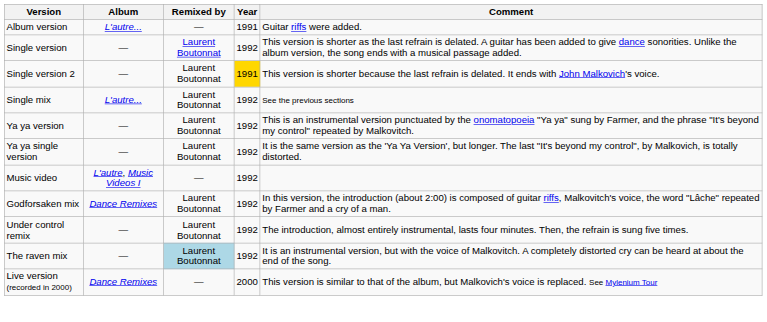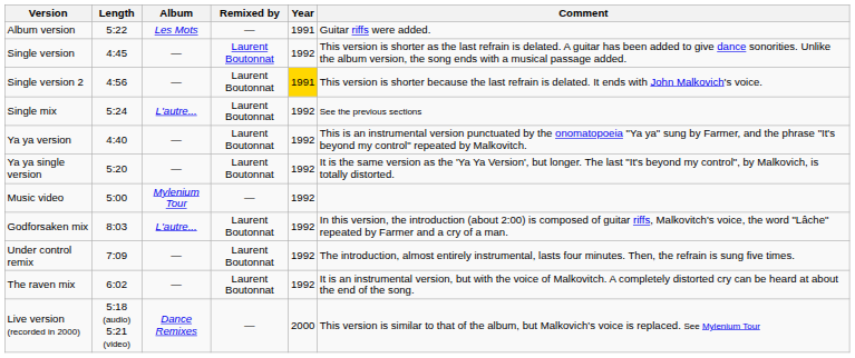 <table class="wikitable sortable" width="100%" border="1">
 <tr>
 <th>Version</th>
+<th>Length</th>
 <th>Album</th>
 <th>Remixed by</th>
 <th>Year</th>
 <th>Comment</th>
 </tr>
 <tr>
 <td>Album version</td>
-<td align="center"><em><a href='#'>L'autre...</a></em></td>
+<td align="center">5:22</td>
+<td align="center"><em><a href='#'>Les Mots</a></em></td>
 <td align="center">—</td>
 <td align="center">1991</td>
 <td>Guitar <a href='#'>riffs</a> were added.</td>
 </tr>
 <tr>
 <td>Single version</td>
+<td align="center">4:45</td>
 <td align="center">—</td>
 <td align="center"><a href='#'>Laurent Boutonnat</a></td>
 <td align="center">1992</td>
 <td>This version is shorter as the last refrain is delated. A guitar has been added to give <a href='#'>dance</a> sonorities. Unlike the album version, the song ends with a musical passage added.</td>
 </tr>
 <tr>
 <td>Single version 2</td>
+<td align="center">4:56</td>
 <td align="center">—</td>
 <td align="center">Laurent Boutonnat</td>
 <td align="center" style="background: gold;">1991</td>
 <td>This version is shorter because the last refrain is delated. It ends with <a href='#'>John Malkovich</a>'s voice.</td>
 </tr>
 <tr>
 <td>Single mix</td>
+<td align="center">5:24</td>
 <td align="center"><em><a href='#'>L'autre...</a></em></td>
 <td align="center">Laurent Boutonnat</td>
 <td align="center">1992</td>
 <td><small>See the previous sections</small></td>
 </tr>
 <tr>
 <td>Ya ya version</td>
+<td align="center">4:40</td>
 <td align="center">—</td>
 <td align="center">Laurent Boutonnat</td>
 <td align="center">1992</td>
 <td>This is an instrumental version punctuated by the <a href='#'>onomatopoeia</a> "Ya ya" sung by Farmer, and the phrase "It's beyond my control" repeated by Malkovitch.</td>
 </tr>
 <tr>
 <td>Ya ya single version</td>
+<td align="center">5:20</td>
 <td align="center">—</td>
 <td align="center">Laurent Boutonnat</td>
 <td align="center">1992</td>
 <td>It is the same version as the 'Ya Ya Version', but longer. The last "It's beyond my control", by Malkovich, is totally distorted.</td>
 </tr>
 <tr>
 <td>Music video</td>
-<td align="center"><em><a href='#'>L'autre</a></em>, <em><a href='#'>Music Videos I</a></em></td>
+<td align="center">5:00</td>
+<td align="center"><em><a href='#'>Mylenium Tour</a></em></td>
 <td align="center">—</td>
 <td align="center">1992</td>
 <td></td>
 </tr>
 <tr>
 <td>Godforsaken mix</td>
-<td align="center"><em><a href='#'>Dance Remixes</a></em></td>
+<td align="center">8:03</td>
+<td align="center"><em><a href='#'>L'autre...</a></em></td>
 <td align="center">Laurent Boutonnat</td>
 <td align="center">1992</td>
 <td>In this version, the introduction (about 2:00) is composed of guitar <a href='#'>riffs</a>, Malkovitch's voice, the word "Lâche" repeated by Farmer and a cry of a man.</td>
 </tr>
 <tr>
 <td>Under control remix</td>
+<td align="center">7:09</td>
 <td align="center">—</td>
 <td align="center">Laurent Boutonnat</td>
 <td align="center">1992</td>
 <td>The introduction, almost entirely instrumental, lasts four minutes. Then, the refrain is sung five times.</td>
 </tr>
 <tr>
 <td>The raven mix</td>
+<td align="center">6:02</td>
 <td align="center">—</td>
-<td align="center" style="background: lightblue;">Laurent Boutonnat</td>
+<td align="center">Laurent Boutonnat</td>
 <td align="center">1992</td>
 <td>It is an instrumental version, but with the voice of Malkovitch. A completely distorted cry can be heard at about the end of the song.</td>
 </tr>
 <tr>
 <td>Live version <br><small>(recorded in 2000)</small></td>
+<td align="center">5:18 <small>(audio)</small><br> 5:21 <small>(video)</small></td>
 <td align="center"><em><a href='#'>Dance Remixes</a></em></td>
 <td align="center">—</td>
 <td align="center">2000</td>
 <td>This version is similar to that of the album, but Malkovich's voice is replaced. <small>See <a href='#'>Mylenium Tour</a></small></td>
 </tr>
 </table>
